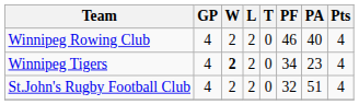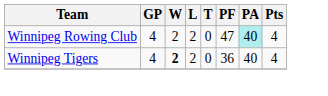 <table class="wikitable">
 <tr>
 <th>Team</th>
 <th>GP</th>
 <th>W</th>
 <th>L</th>
 <th>T</th>
 <th>PF</th>
 <th>PA</th>
 <th>Pts</th>
 </tr>
 <tr align="center">
 <td align="left"><a href='#'>Winnipeg Rowing Club</a></td>
 <td>4</td>
 <td>2</td>
 <td>2</td>
 <td>0</td>
-<td>46</td>
-<td>40</td>
+<td>47</td>
+<td style="background: paleturquoise;">40</td>
 <td>4</td>
 </tr>
 <tr align="center">
 <td align="left"><a href='#'>Winnipeg Tigers</a></td>
 <td>4</td>
 <td><strong>2</strong></td>
 <td>2</td>
 <td>0</td>
-<td>34</td>
-<td>23</td>
-<td>4</td>
-</tr>
-<tr align="center">
-<td align="left"><a href='#'>St.John's Rugby Football Club</a></td>
-<td>4</td>
-<td>2</td>
-<td>2</td>
-<td>0</td>
-<td>32</td>
-<td>51</td>
+<td>36</td>
+<td>40</td>
 <td>4</td>
 </tr>
 <tr align="center">
 </tr>
 </table>
